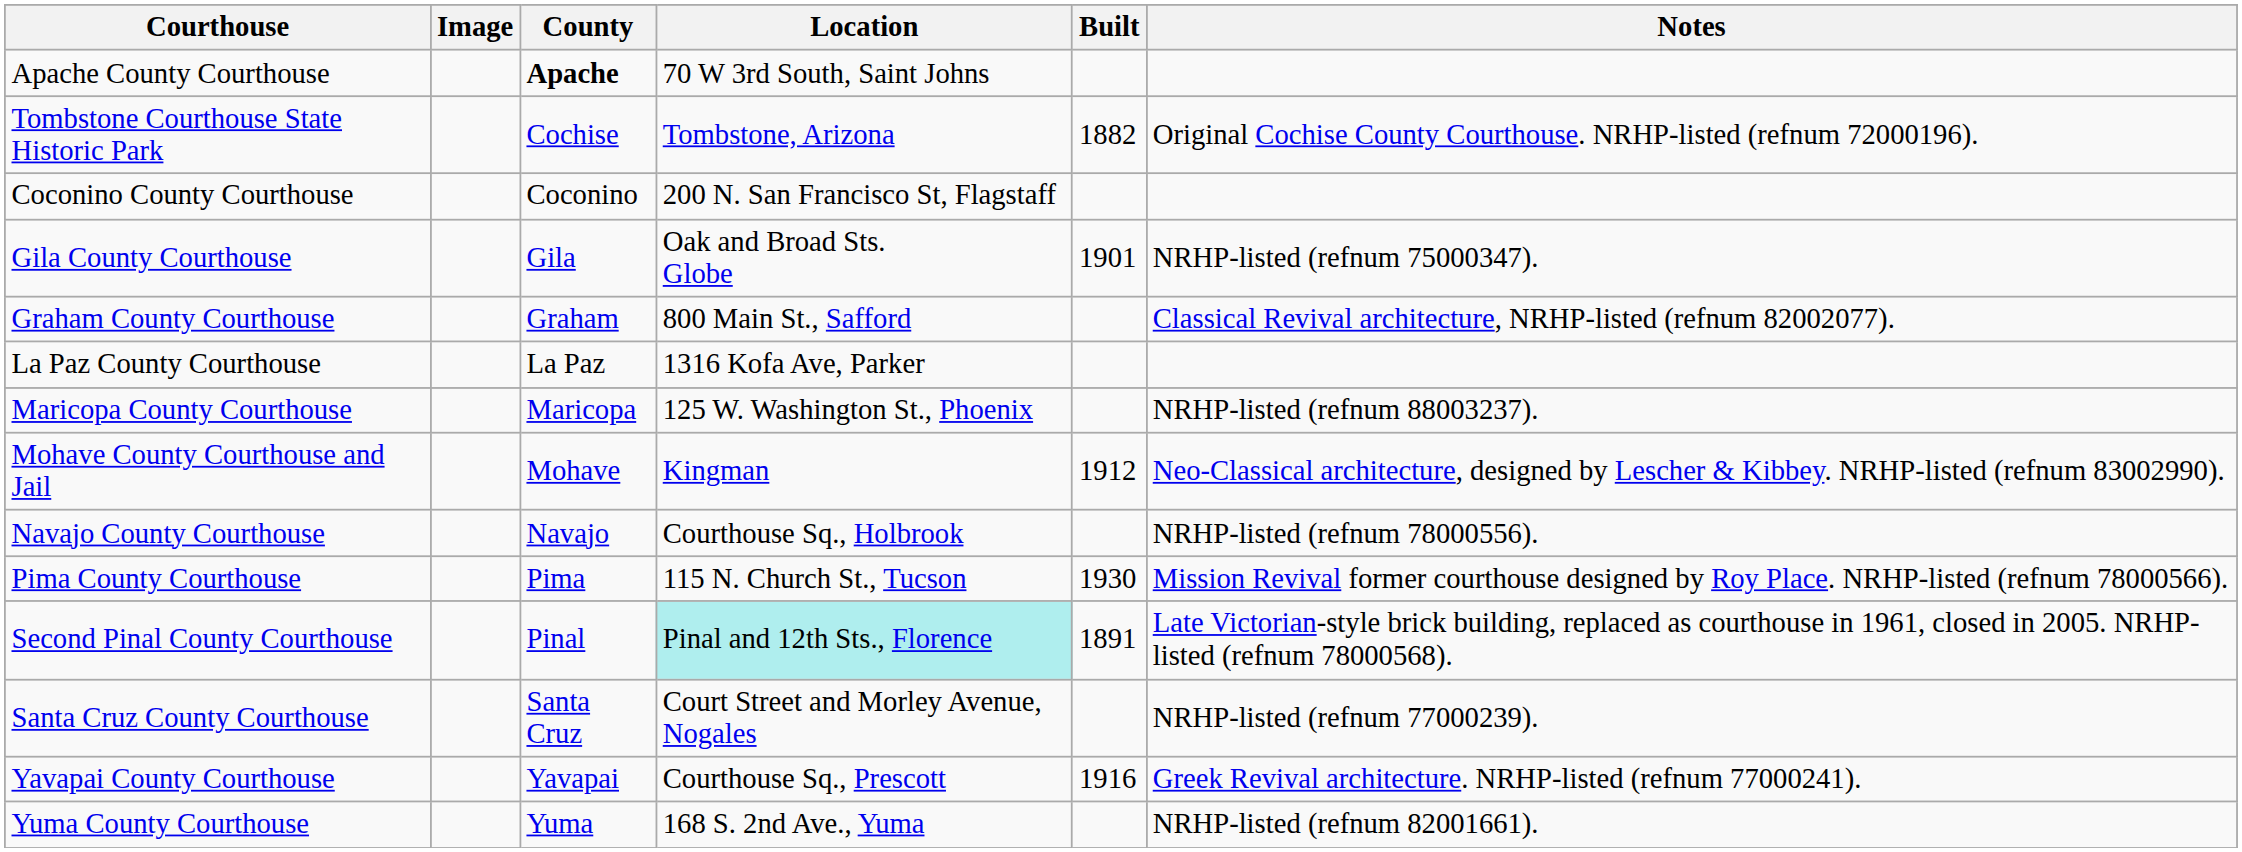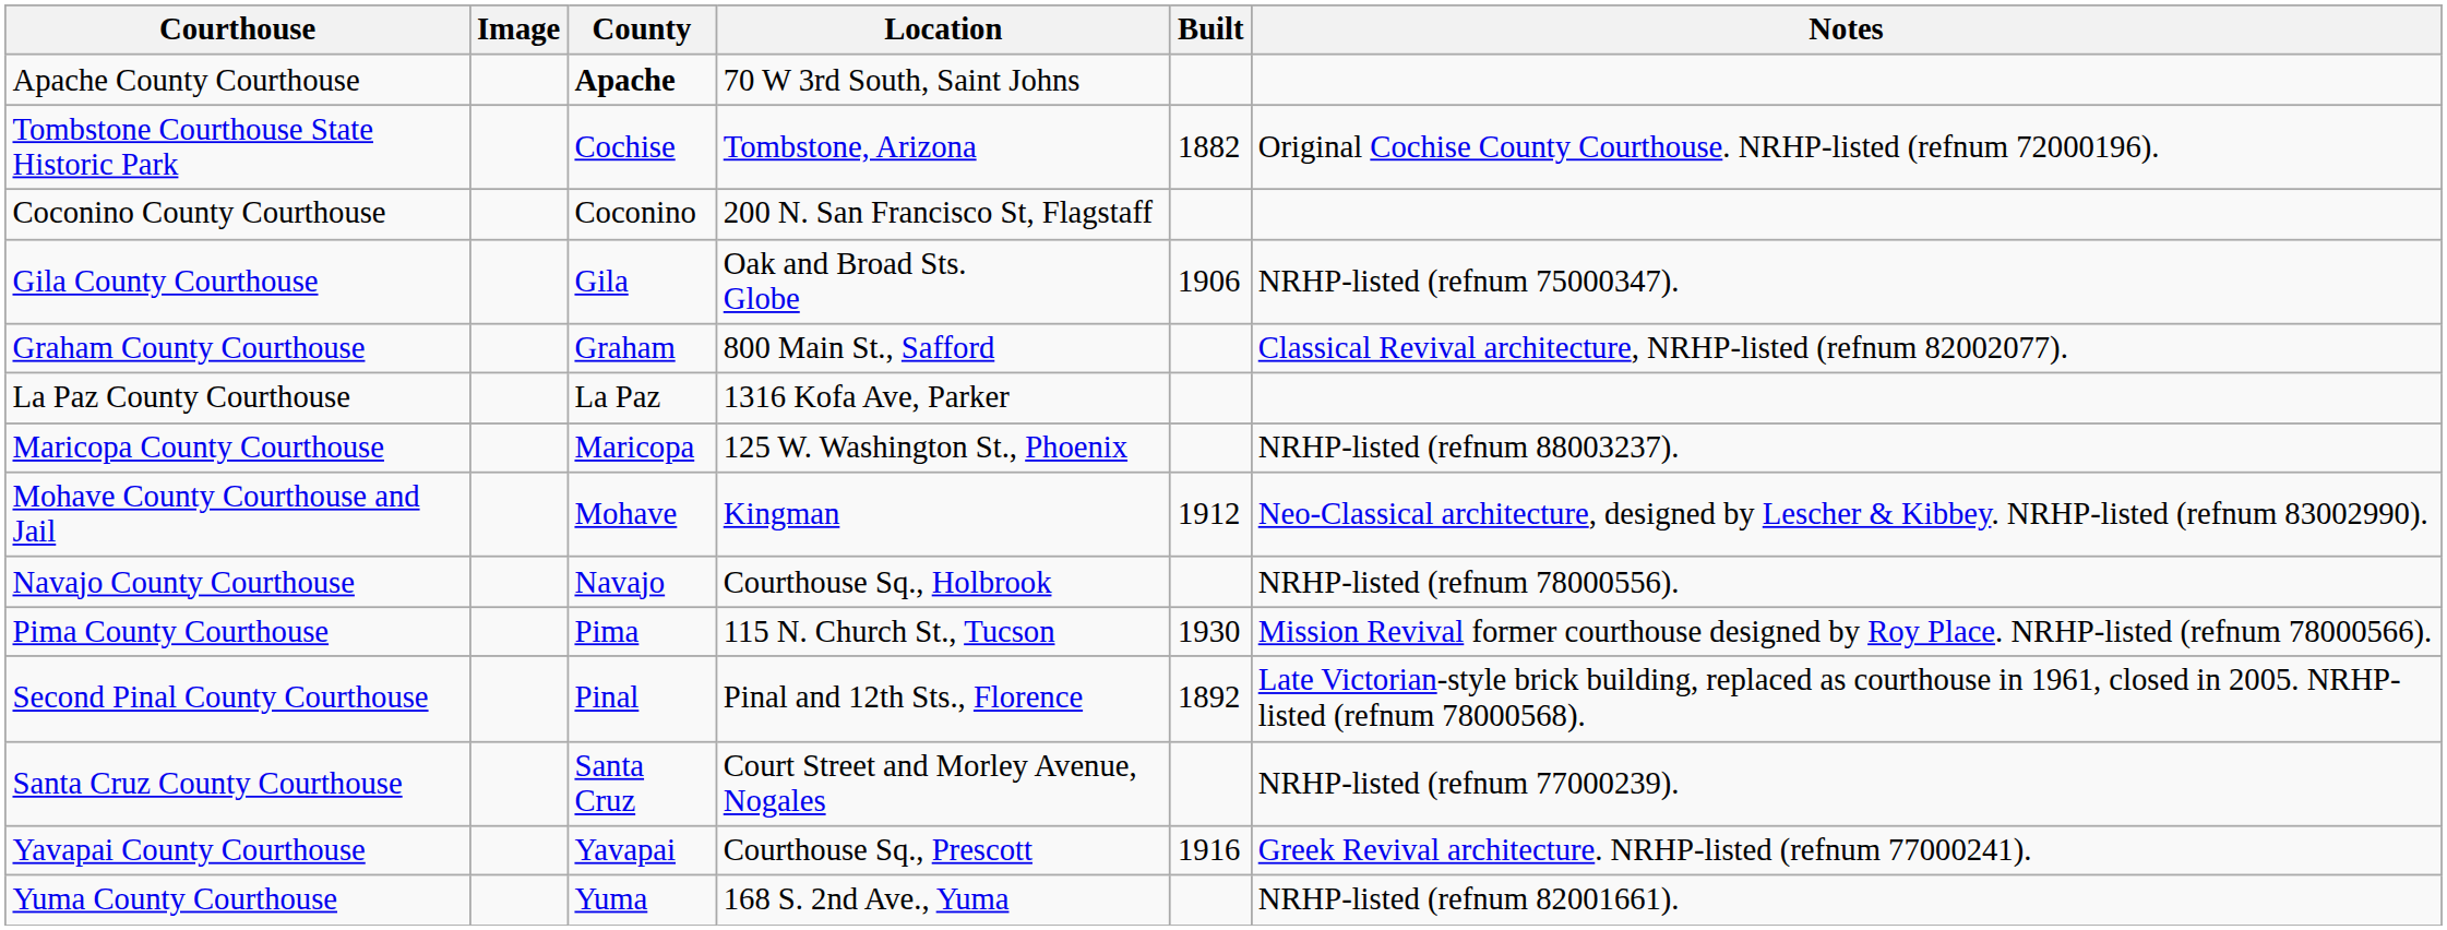 <table class="wikitable sortable">
 <tr>
 <th>Courthouse</th>
 <th>Image</th>
 <th>County</th>
 <th>Location</th>
 <th>Built</th>
 <th>Notes</th>
 </tr>
 <tr>
 <td>Apache County Courthouse</td>
 <td></td>
 <td><strong>Apache</strong></td>
 <td>70 W 3rd South, Saint Johns</td>
 <td></td>
 <td></td>
 </tr>
 <tr>
 <td><a href='#'>Tombstone Courthouse State Historic Park</a></td>
 <td></td>
 <td><a href='#'>Cochise</a></td>
 <td><a href='#'>Tombstone, Arizona</a><br><small></small></td>
 <td>1882</td>
 <td>Original <a href='#'>Cochise County Courthouse</a>.  NRHP-listed (refnum 72000196).</td>
 </tr>
 <tr>
 <td>Coconino County Courthouse</td>
 <td></td>
 <td>Coconino</td>
 <td>200 N. San Francisco St, Flagstaff</td>
 <td></td>
 <td></td>
 </tr>
 <tr>
 <td><a href='#'>Gila County Courthouse</a></td>
 <td></td>
 <td><a href='#'>Gila</a></td>
 <td>Oak and Broad Sts.<br><a href='#'>Globe</a><br><small></small></td>
-<td>1901</td>
+<td>1906</td>
 <td>NRHP-listed (refnum 75000347).</td>
 </tr>
 <tr>
 <td><a href='#'>Graham County Courthouse</a></td>
 <td></td>
 <td><a href='#'>Graham</a></td>
 <td>800 Main St., <a href='#'>Safford</a><br><small></small></td>
 <td></td>
 <td><a href='#'>Classical Revival architecture</a>, NRHP-listed (refnum 82002077).</td>
 </tr>
 <tr>
 <td>La Paz County Courthouse</td>
 <td></td>
 <td>La Paz</td>
 <td>1316 Kofa Ave, Parker</td>
 <td></td>
 <td></td>
 </tr>
 <tr>
 <td><a href='#'>Maricopa County Courthouse</a></td>
 <td></td>
 <td><a href='#'>Maricopa</a></td>
 <td>125 W. Washington St., <a href='#'>Phoenix</a><br><small></small></td>
 <td></td>
 <td>NRHP-listed (refnum 88003237).</td>
 </tr>
 <tr>
 <td><a href='#'>Mohave County Courthouse and Jail</a></td>
 <td></td>
 <td><a href='#'>Mohave</a></td>
 <td><a href='#'>Kingman</a><br><small></small></td>
 <td>1912</td>
 <td><a href='#'>Neo-Classical architecture</a>, designed by <a href='#'>Lescher & Kibbey</a>. NRHP-listed (refnum 83002990).</td>
 </tr>
 <tr>
 <td><a href='#'>Navajo County Courthouse</a></td>
 <td></td>
 <td><a href='#'>Navajo</a></td>
 <td>Courthouse Sq., <a href='#'>Holbrook</a><br><small></small></td>
 <td></td>
 <td>NRHP-listed (refnum 78000556).</td>
 </tr>
 <tr>
 <td><a href='#'>Pima County Courthouse</a></td>
 <td></td>
 <td><a href='#'>Pima</a></td>
 <td>115 N. Church St., <a href='#'>Tucson</a><br><small></small></td>
 <td>1930</td>
 <td><a href='#'>Mission Revival</a> former courthouse designed by <a href='#'>Roy Place</a>. NRHP-listed (refnum 78000566).</td>
 </tr>
 <tr>
 <td><a href='#'>Second Pinal County Courthouse</a></td>
 <td></td>
 <td><a href='#'>Pinal</a></td>
-<td style="background: paleturquoise;">Pinal and 12th Sts., <a href='#'>Florence</a><br><small></small></td>
-<td>1891</td>
+<td>Pinal and 12th Sts., <a href='#'>Florence</a><br><small></small></td>
+<td>1892</td>
 <td><a href='#'>Late Victorian</a>-style brick building, replaced as courthouse in 1961, closed in 2005. NRHP-listed (refnum 78000568).</td>
 </tr>
 <tr>
 <td><a href='#'>Santa Cruz County Courthouse</a></td>
 <td></td>
 <td><a href='#'>Santa Cruz</a></td>
 <td>Court Street and Morley Avenue, <a href='#'>Nogales</a><br><small></small></td>
 <td></td>
 <td>NRHP-listed (refnum 77000239).</td>
 </tr>
 <tr>
 <td><a href='#'>Yavapai County Courthouse</a></td>
 <td></td>
 <td><a href='#'>Yavapai</a></td>
 <td>Courthouse Sq., <a href='#'>Prescott</a><br><small></small></td>
 <td>1916</td>
 <td><a href='#'>Greek Revival architecture</a>. NRHP-listed (refnum 77000241).</td>
 </tr>
 <tr>
 <td><a href='#'>Yuma County Courthouse</a></td>
 <td></td>
 <td><a href='#'>Yuma</a></td>
 <td>168 S. 2nd Ave., <a href='#'>Yuma</a><br><small></small></td>
 <td></td>
 <td>NRHP-listed (refnum 82001661).</td>
 </tr>
 </table>
